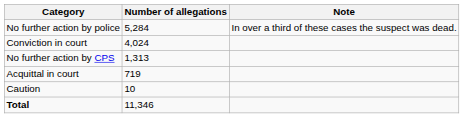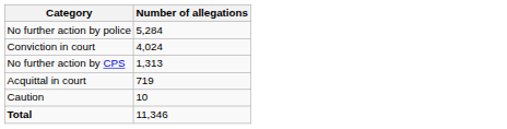 <table class="wikitable">
 <tr>
 <th>Category</th>
 <th>Number of allegations</th>
-<th>Note</th>
 </tr>
 <tr>
 <td>No further action by police</td>
 <td>5,284</td>
-<td>In over a third of these cases the suspect was dead.</td>
 </tr>
 <tr>
 <td>Conviction in court</td>
 <td>4,024</td>
-<td></td>
 </tr>
 <tr>
 <td>No further action by <a href='#'>CPS</a></td>
 <td>1,313</td>
-<td></td>
 </tr>
 <tr>
 <td>Acquittal in court</td>
 <td>719</td>
-<td></td>
 </tr>
 <tr>
 <td>Caution</td>
 <td>10</td>
-<td></td>
 </tr>
 <tr>
 <td><strong>Total</strong></td>
 <td>11,346</td>
-<td></td>
 </tr>
 </table>
